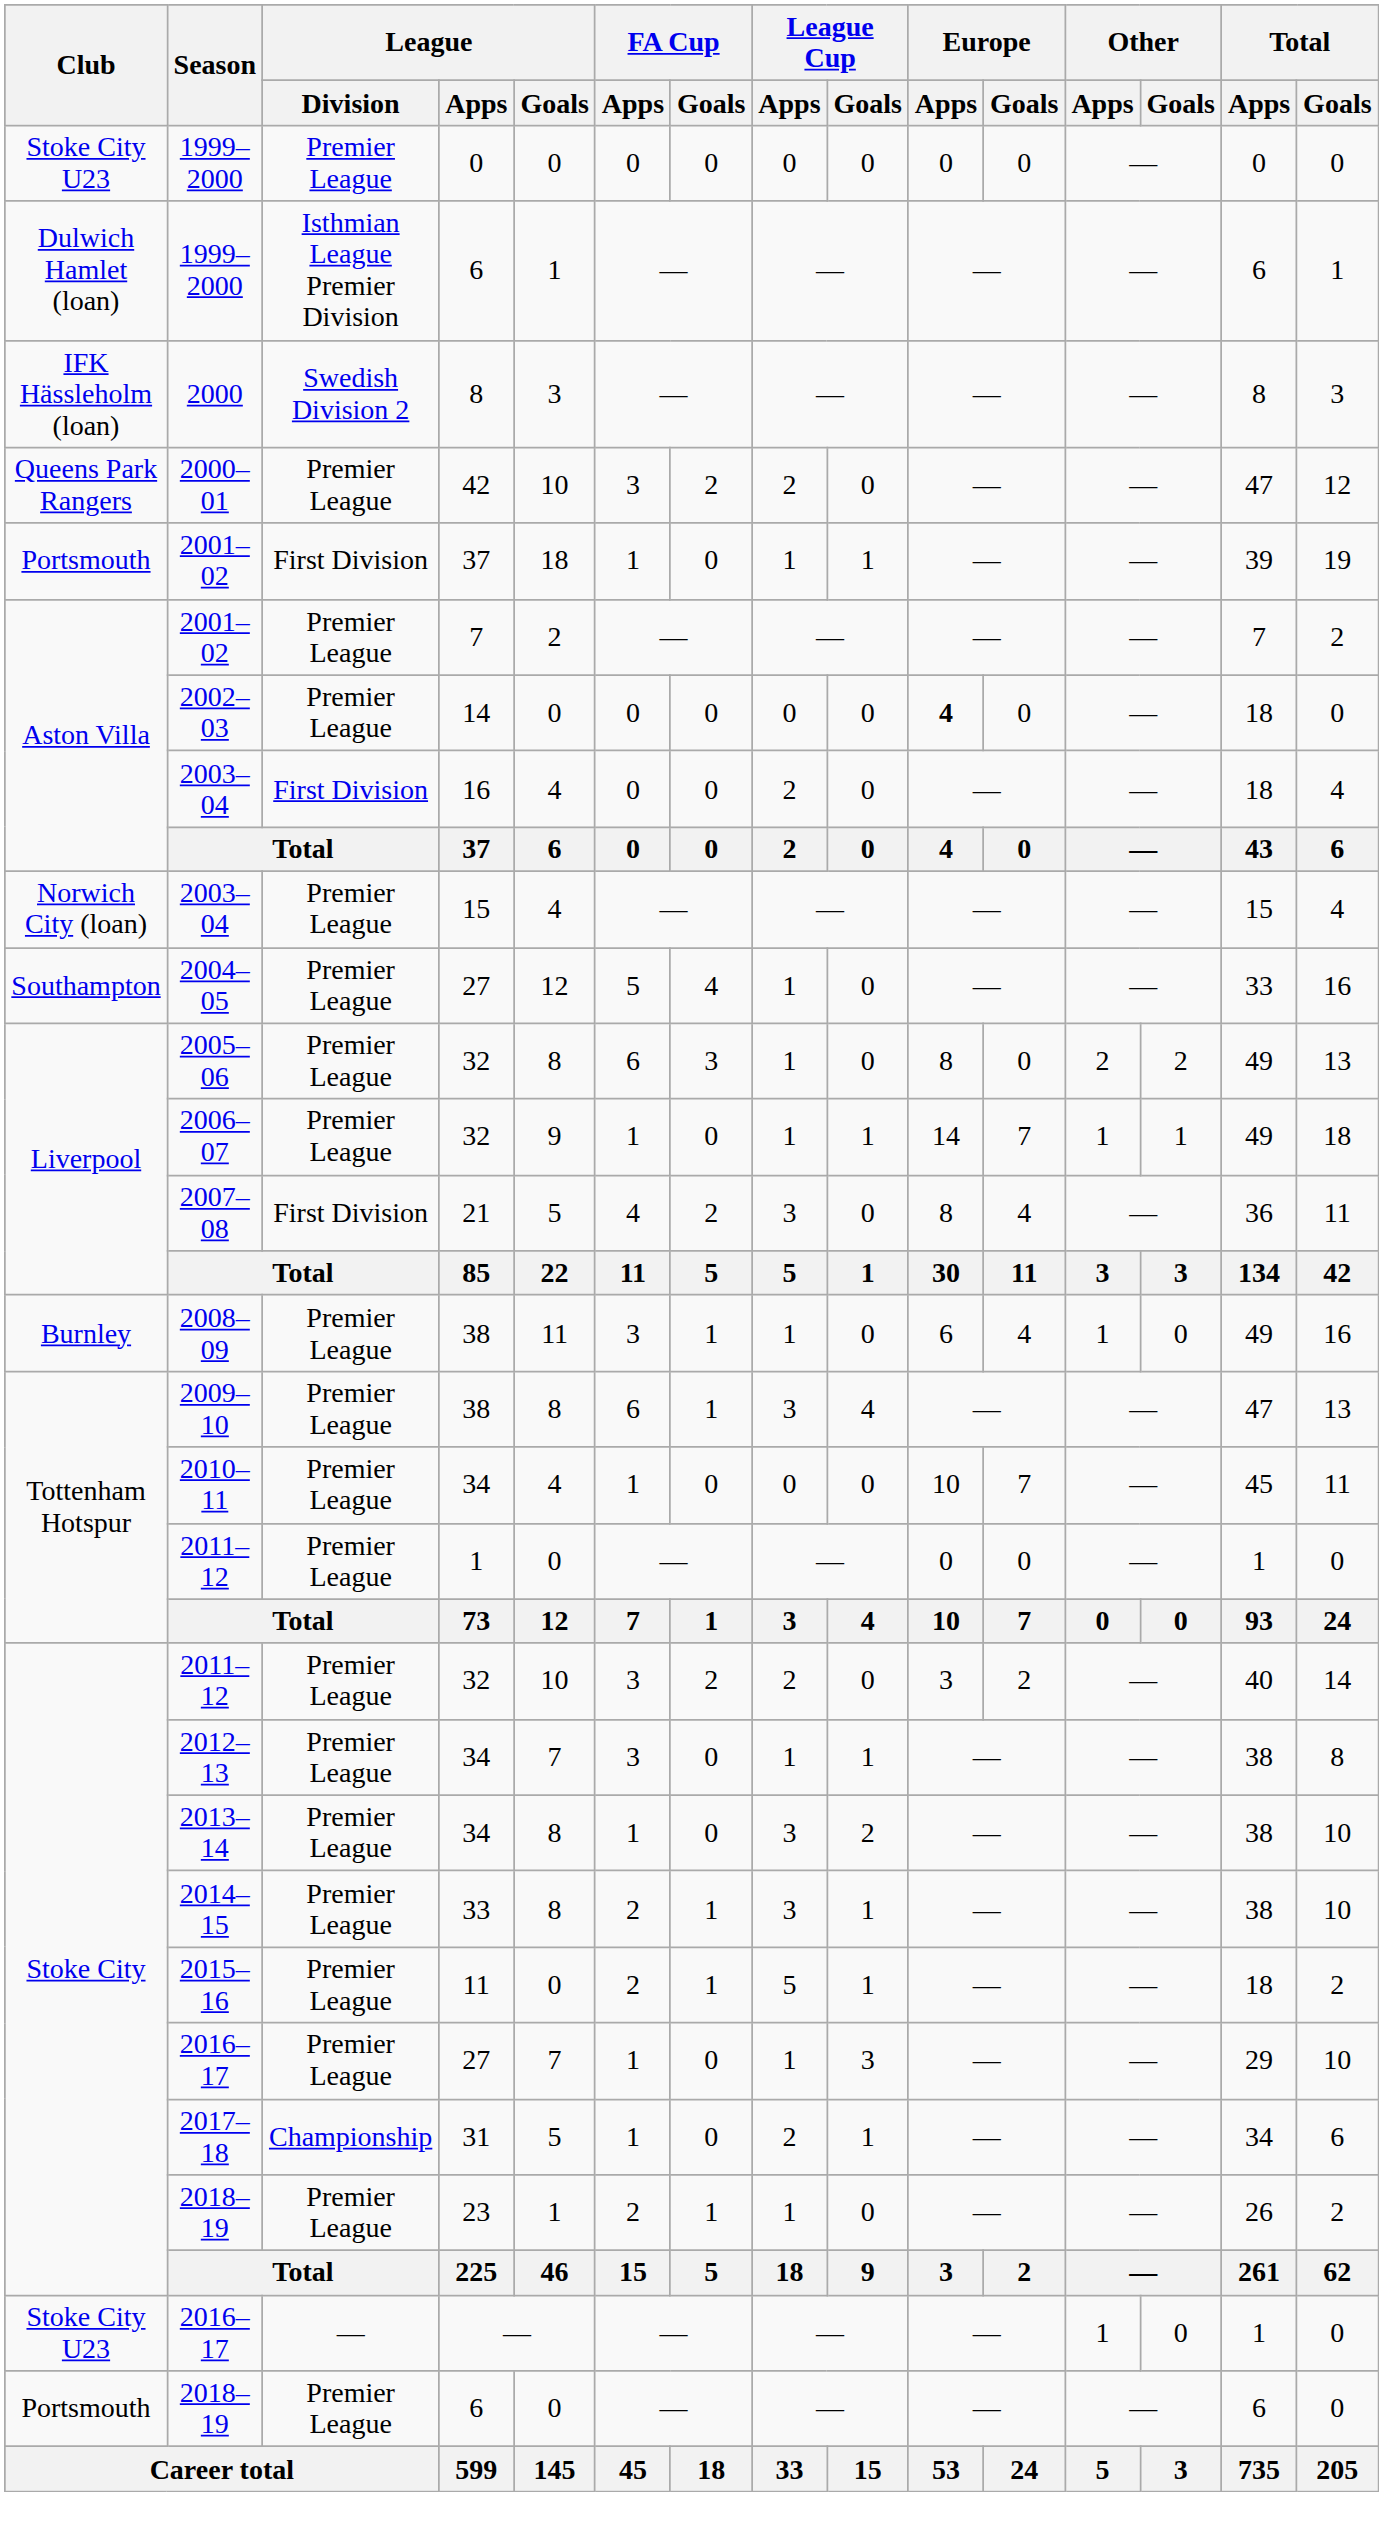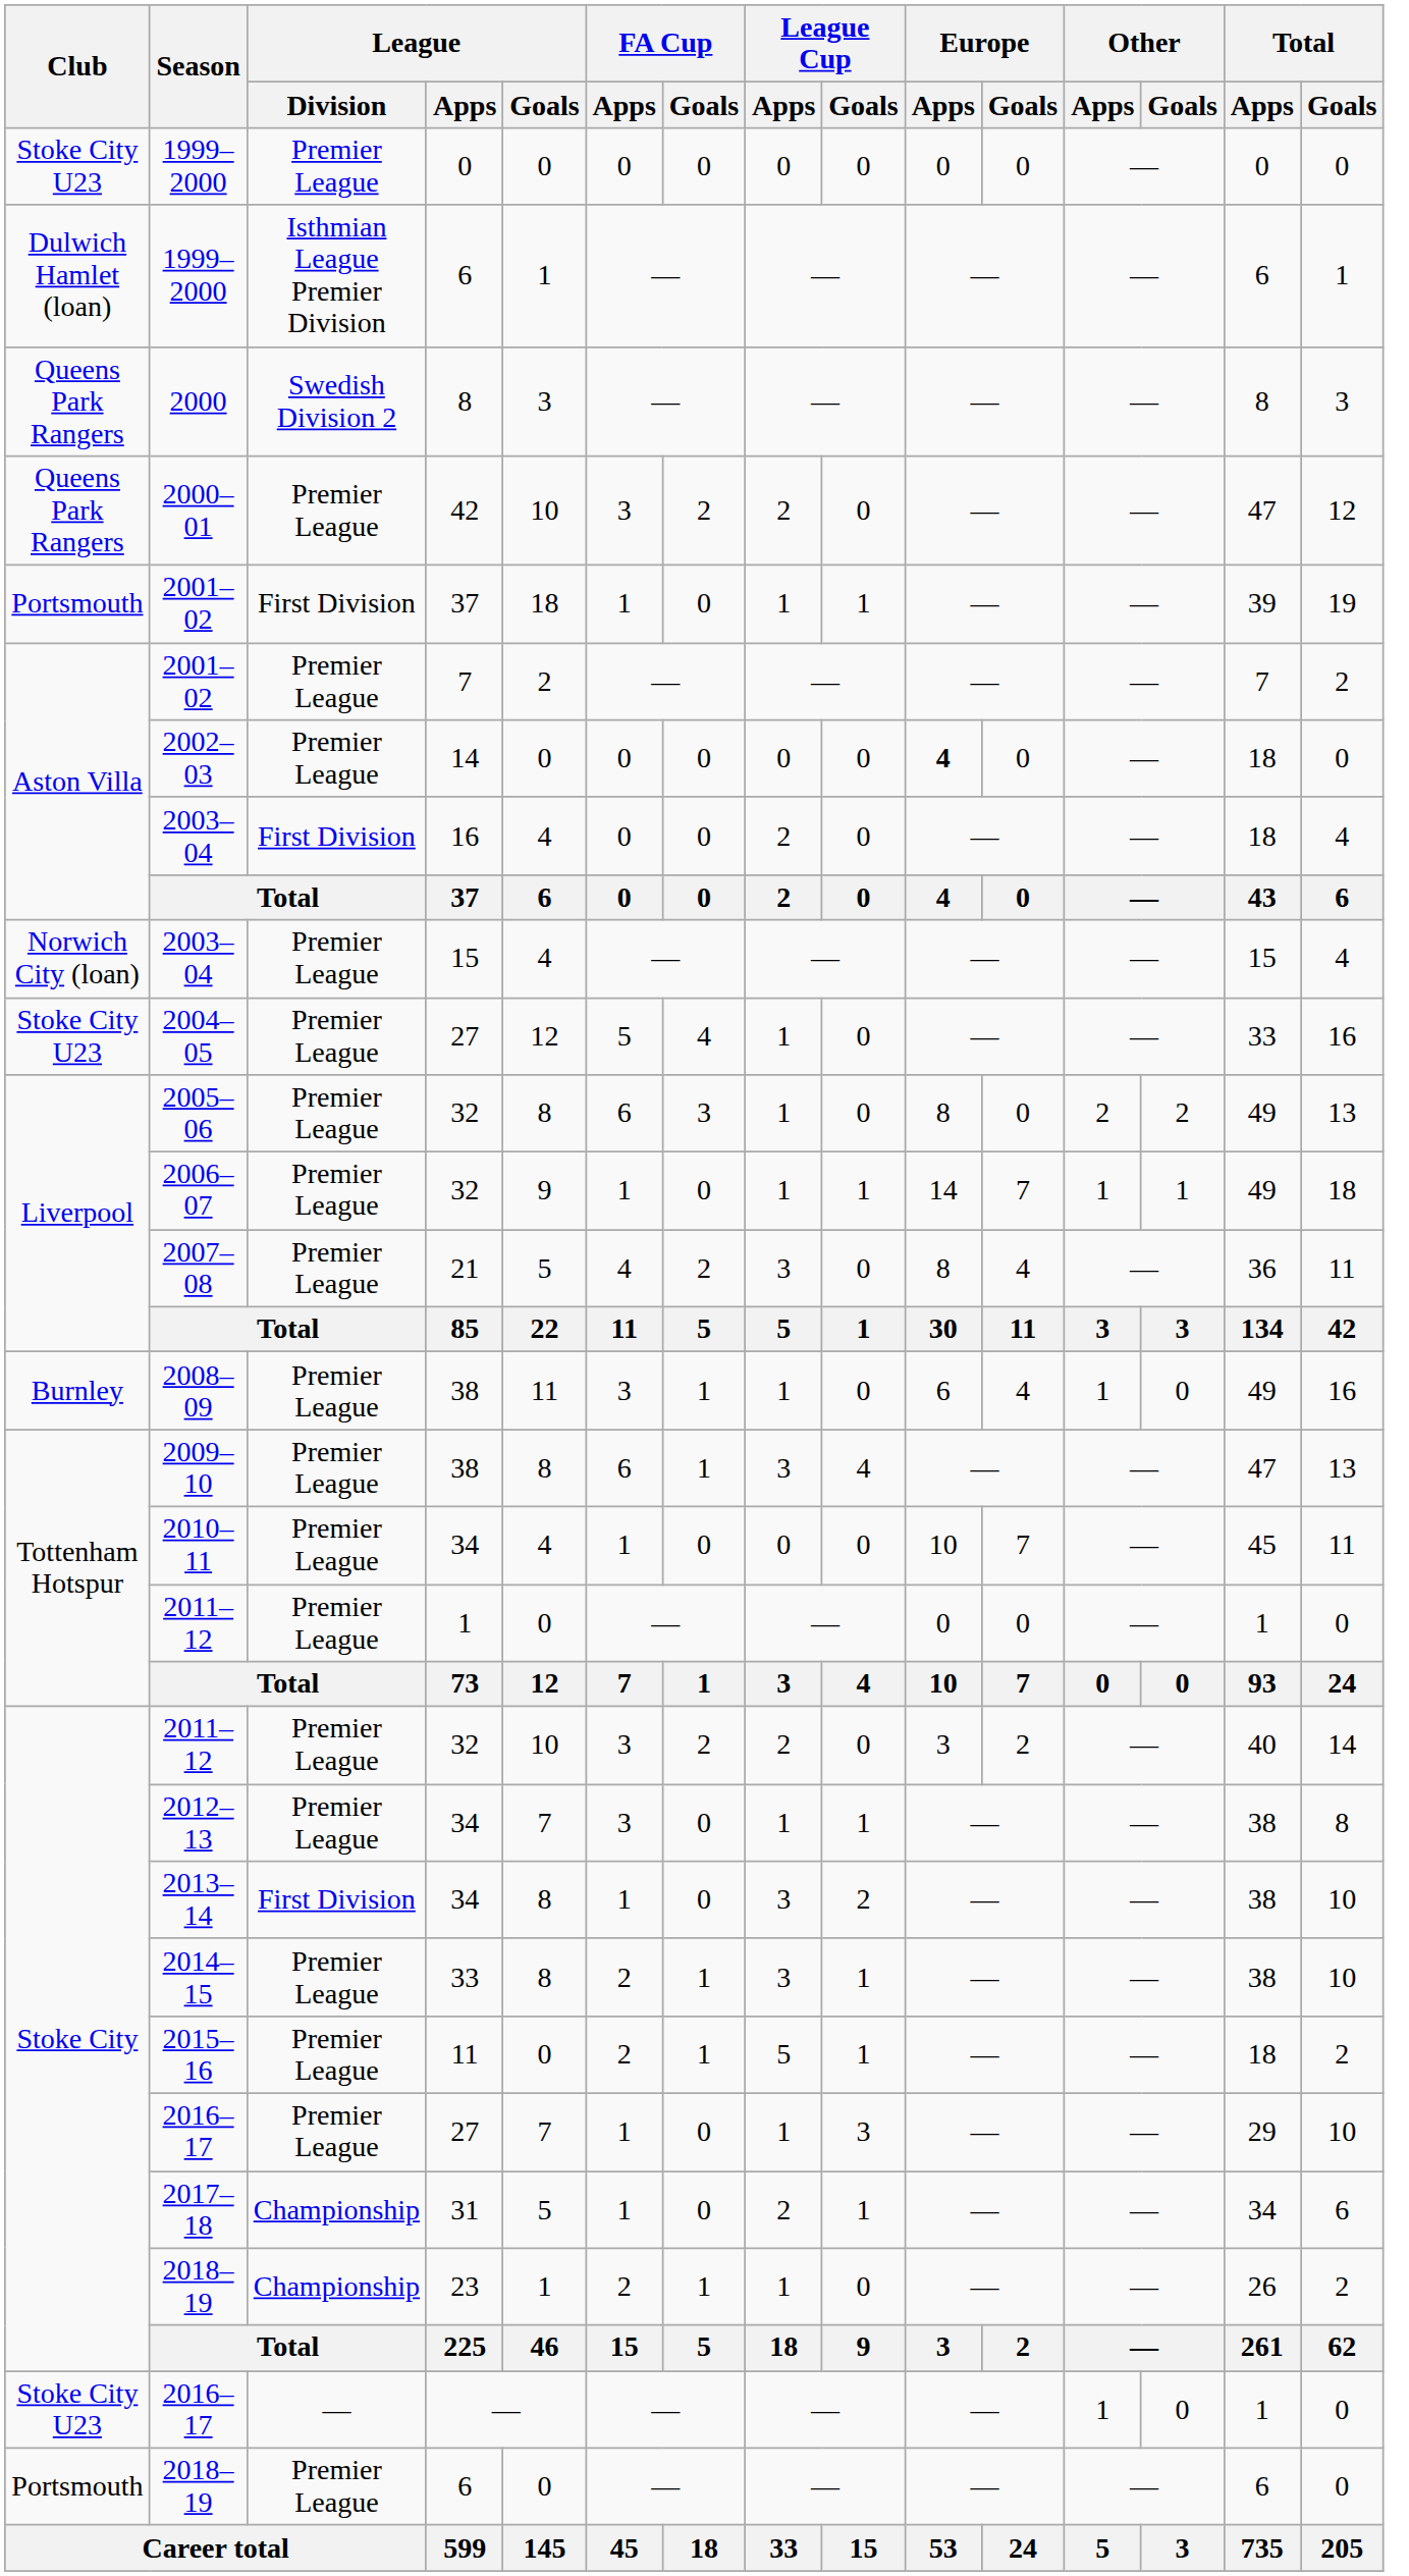 <table class=wikitable style=text-align:center>
 <tr>
 <th rowspan=2>Club</th>
 <th rowspan=2>Season</th>
 <th colspan=3>League</th>
 <th colspan=2><a href='#'>FA Cup</a></th>
 <th colspan=2><a href='#'>League Cup</a></th>
 <th colspan=2>Europe</th>
 <th colspan=2>Other</th>
 <th colspan=2>Total</th>
 </tr>
 <tr>
 <th>Division</th>
 <th>Apps</th>
 <th>Goals</th>
 <th>Apps</th>
 <th>Goals</th>
 <th>Apps</th>
 <th>Goals</th>
 <th>Apps</th>
 <th>Goals</th>
 <th>Apps</th>
 <th>Goals</th>
 <th>Apps</th>
 <th>Goals</th>
 </tr>
 <tr>
 <td><a href='#'>Stoke City U23</a></td>
 <td><a href='#'>1999–2000</a></td>
 <td><a href='#'>Premier League</a></td>
 <td>0</td>
 <td>0</td>
 <td>0</td>
 <td>0</td>
 <td>0</td>
 <td>0</td>
 <td>0</td>
 <td>0</td>
 <td colspan=2>—</td>
 <td>0</td>
 <td>0</td>
 </tr>
 <tr>
 <td><a href='#'>Dulwich Hamlet</a> (loan)</td>
 <td><a href='#'>1999–2000</a></td>
 <td><a href='#'>Isthmian League</a> Premier Division</td>
 <td>6</td>
 <td>1</td>
 <td colspan=2>—</td>
 <td colspan=2>—</td>
 <td colspan=2>—</td>
 <td colspan=2>—</td>
 <td>6</td>
 <td>1</td>
 </tr>
 <tr>
-<td><a href='#'>IFK Hässleholm</a> (loan)</td>
+<td><a href='#'>Queens Park Rangers</a></td>
 <td><a href='#'>2000</a></td>
 <td><a href='#'>Swedish Division 2</a></td>
 <td>8</td>
 <td>3</td>
 <td colspan=2>—</td>
 <td colspan=2>—</td>
 <td colspan=2>—</td>
 <td colspan=2>—</td>
 <td>8</td>
 <td>3</td>
 </tr>
 <tr>
 <td><a href='#'>Queens Park Rangers</a></td>
 <td><a href='#'>2000–01</a></td>
 <td>Premier League</td>
 <td>42</td>
 <td>10</td>
 <td>3</td>
 <td>2</td>
 <td>2</td>
 <td>0</td>
 <td colspan=2>—</td>
 <td colspan=2>—</td>
 <td>47</td>
 <td>12</td>
 </tr>
 <tr>
 <td><a href='#'>Portsmouth</a></td>
 <td><a href='#'>2001–02</a></td>
 <td>First Division</td>
 <td>37</td>
 <td>18</td>
 <td>1</td>
 <td>0</td>
 <td>1</td>
 <td>1</td>
 <td colspan=2>—</td>
 <td colspan=2>—</td>
 <td>39</td>
 <td>19</td>
 </tr>
 <tr>
 <td rowspan=4><a href='#'>Aston Villa</a></td>
 <td><a href='#'>2001–02</a></td>
 <td>Premier League</td>
 <td>7</td>
 <td>2</td>
 <td colspan=2>—</td>
 <td colspan=2>—</td>
 <td colspan=2>—</td>
 <td colspan=2>—</td>
 <td>7</td>
 <td>2</td>
 </tr>
 <tr>
 <td><a href='#'>2002–03</a></td>
 <td>Premier League</td>
 <td>14</td>
 <td>0</td>
 <td>0</td>
 <td>0</td>
 <td>0</td>
 <td>0</td>
 <td><strong>4</strong></td>
 <td>0</td>
 <td colspan=2>—</td>
 <td>18</td>
 <td>0</td>
 </tr>
 <tr>
 <td><a href='#'>2003–04</a></td>
 <td><a href='#'>First Division</a></td>
 <td>16</td>
 <td>4</td>
 <td>0</td>
 <td>0</td>
 <td>2</td>
 <td>0</td>
 <td colspan=2>—</td>
 <td colspan=2>—</td>
 <td>18</td>
 <td>4</td>
 </tr>
 <tr>
 <th colspan=2>Total</th>
 <th>37</th>
 <th>6</th>
 <th>0</th>
 <th>0</th>
 <th>2</th>
 <th>0</th>
 <th>4</th>
 <th>0</th>
 <th colspan=2>—</th>
 <th>43</th>
 <th>6</th>
 </tr>
 <tr>
 <td><a href='#'>Norwich City</a> (loan)</td>
 <td><a href='#'>2003–04</a></td>
 <td>Premier League</td>
 <td>15</td>
 <td>4</td>
 <td colspan=2>—</td>
 <td colspan=2>—</td>
 <td colspan=2>—</td>
 <td colspan=2>—</td>
 <td>15</td>
 <td>4</td>
 </tr>
 <tr>
-<td><a href='#'>Southampton</a></td>
+<td><a href='#'>Stoke City U23</a></td>
 <td><a href='#'>2004–05</a></td>
 <td>Premier League</td>
 <td>27</td>
 <td>12</td>
 <td>5</td>
 <td>4</td>
 <td>1</td>
 <td>0</td>
 <td colspan=2>—</td>
 <td colspan=2>—</td>
 <td>33</td>
 <td>16</td>
 </tr>
 <tr>
 <td rowspan=4><a href='#'>Liverpool</a></td>
 <td><a href='#'>2005–06</a></td>
 <td>Premier League</td>
 <td>32</td>
 <td>8</td>
 <td>6</td>
 <td>3</td>
 <td>1</td>
 <td>0</td>
 <td>8</td>
 <td>0</td>
 <td>2</td>
 <td>2</td>
 <td>49</td>
 <td>13</td>
 </tr>
 <tr>
 <td><a href='#'>2006–07</a></td>
 <td>Premier League</td>
 <td>32</td>
 <td>9</td>
 <td>1</td>
 <td>0</td>
 <td>1</td>
 <td>1</td>
 <td>14</td>
 <td>7</td>
 <td>1</td>
 <td>1</td>
 <td>49</td>
 <td>18</td>
 </tr>
 <tr>
 <td><a href='#'>2007–08</a></td>
-<td>First Division</td>
+<td>Premier League</td>
 <td>21</td>
 <td>5</td>
 <td>4</td>
 <td>2</td>
 <td>3</td>
 <td>0</td>
 <td>8</td>
 <td>4</td>
 <td colspan=2>—</td>
 <td>36</td>
 <td>11</td>
 </tr>
 <tr>
 <th colspan=2>Total</th>
 <th>85</th>
 <th>22</th>
 <th>11</th>
 <th>5</th>
 <th>5</th>
 <th>1</th>
 <th>30</th>
 <th>11</th>
 <th>3</th>
 <th>3</th>
 <th>134</th>
 <th>42</th>
 </tr>
 <tr>
 <td><a href='#'>Burnley</a></td>
 <td><a href='#'>2008–09</a></td>
 <td>Premier League</td>
 <td>38</td>
 <td>11</td>
 <td>3</td>
 <td>1</td>
 <td>1</td>
 <td>0</td>
 <td>6</td>
 <td>4</td>
 <td>1</td>
 <td>0</td>
 <td>49</td>
 <td>16</td>
 </tr>
 <tr>
 <td rowspan=4>Tottenham Hotspur</td>
 <td><a href='#'>2009–10</a></td>
 <td>Premier League</td>
 <td>38</td>
 <td>8</td>
 <td>6</td>
 <td>1</td>
 <td>3</td>
 <td>4</td>
 <td colspan=2>—</td>
 <td colspan=2>—</td>
 <td>47</td>
 <td>13</td>
 </tr>
 <tr>
 <td><a href='#'>2010–11</a></td>
 <td>Premier League</td>
 <td>34</td>
 <td>4</td>
 <td>1</td>
 <td>0</td>
 <td>0</td>
 <td>0</td>
 <td>10</td>
 <td>7</td>
 <td colspan=2>—</td>
 <td>45</td>
 <td>11</td>
 </tr>
 <tr>
 <td><a href='#'>2011–12</a></td>
 <td>Premier League</td>
 <td>1</td>
 <td>0</td>
 <td colspan=2>—</td>
 <td colspan=2>—</td>
 <td>0</td>
 <td>0</td>
 <td colspan=2>—</td>
 <td>1</td>
 <td>0</td>
 </tr>
 <tr>
 <th colspan=2>Total</th>
 <th>73</th>
 <th>12</th>
 <th>7</th>
 <th>1</th>
 <th>3</th>
 <th>4</th>
 <th>10</th>
 <th>7</th>
 <th>0</th>
 <th>0</th>
 <th>93</th>
 <th>24</th>
 </tr>
 <tr>
 <td rowspan=9><a href='#'>Stoke City</a></td>
 <td><a href='#'>2011–12</a></td>
 <td>Premier League</td>
 <td>32</td>
 <td>10</td>
 <td>3</td>
 <td>2</td>
 <td>2</td>
 <td>0</td>
 <td>3</td>
 <td>2</td>
 <td colspan=2>—</td>
 <td>40</td>
 <td>14</td>
 </tr>
 <tr>
 <td><a href='#'>2012–13</a></td>
 <td>Premier League</td>
 <td>34</td>
 <td>7</td>
 <td>3</td>
 <td>0</td>
 <td>1</td>
 <td>1</td>
 <td colspan=2>—</td>
 <td colspan=2>—</td>
 <td>38</td>
 <td>8</td>
 </tr>
 <tr>
 <td><a href='#'>2013–14</a></td>
-<td>Premier League</td>
+<td><a href='#'>First Division</a></td>
 <td>34</td>
 <td>8</td>
 <td>1</td>
 <td>0</td>
 <td>3</td>
 <td>2</td>
 <td colspan=2>—</td>
 <td colspan=2>—</td>
 <td>38</td>
 <td>10</td>
 </tr>
 <tr>
 <td><a href='#'>2014–15</a></td>
 <td>Premier League</td>
 <td>33</td>
 <td>8</td>
 <td>2</td>
 <td>1</td>
 <td>3</td>
 <td>1</td>
 <td colspan=2>—</td>
 <td colspan=2>—</td>
 <td>38</td>
 <td>10</td>
 </tr>
 <tr>
 <td><a href='#'>2015–16</a></td>
 <td>Premier League</td>
 <td>11</td>
 <td>0</td>
 <td>2</td>
 <td>1</td>
 <td>5</td>
 <td>1</td>
 <td colspan=2>—</td>
 <td colspan=2>—</td>
 <td>18</td>
 <td>2</td>
 </tr>
 <tr>
 <td><a href='#'>2016–17</a></td>
 <td>Premier League</td>
 <td>27</td>
 <td>7</td>
 <td>1</td>
 <td>0</td>
 <td>1</td>
 <td>3</td>
 <td colspan=2>—</td>
 <td colspan=2>—</td>
 <td>29</td>
 <td>10</td>
 </tr>
 <tr>
 <td><a href='#'>2017–18</a></td>
 <td><a href='#'>Championship</a></td>
 <td>31</td>
 <td>5</td>
 <td>1</td>
 <td>0</td>
 <td>2</td>
 <td>1</td>
 <td colspan=2>—</td>
 <td colspan=2>—</td>
 <td>34</td>
 <td>6</td>
 </tr>
 <tr>
 <td><a href='#'>2018–19</a></td>
-<td>Premier League</td>
+<td><a href='#'>Championship</a></td>
 <td>23</td>
 <td>1</td>
 <td>2</td>
 <td>1</td>
 <td>1</td>
 <td>0</td>
 <td colspan=2>—</td>
 <td colspan=2>—</td>
 <td>26</td>
 <td>2</td>
 </tr>
 <tr>
 <th colspan=2>Total</th>
 <th>225</th>
 <th>46</th>
 <th>15</th>
 <th>5</th>
 <th>18</th>
 <th>9</th>
 <th>3</th>
 <th>2</th>
 <th colspan=2>—</th>
 <th>261</th>
 <th>62</th>
 </tr>
 <tr>
 <td><a href='#'>Stoke City U23</a></td>
 <td><a href='#'>2016–17</a></td>
 <td colspan=1>—</td>
 <td colspan=2>—</td>
 <td colspan=2>—</td>
 <td colspan=2>—</td>
 <td colspan=2>—</td>
 <td>1</td>
 <td>0</td>
 <td>1</td>
 <td>0</td>
 </tr>
 <tr>
 <td>Portsmouth</td>
 <td><a href='#'>2018–19</a></td>
 <td>Premier League</td>
 <td>6</td>
 <td>0</td>
 <td colspan=2>—</td>
 <td colspan=2>—</td>
 <td colspan=2>—</td>
 <td colspan=2>—</td>
 <td>6</td>
 <td>0</td>
 </tr>
 <tr>
 <th colspan=3>Career total</th>
 <th>599</th>
 <th>145</th>
 <th>45</th>
 <th>18</th>
 <th>33</th>
 <th>15</th>
 <th>53</th>
 <th>24</th>
 <th>5</th>
 <th>3</th>
 <th>735</th>
 <th>205</th>
 </tr>
 </table>
